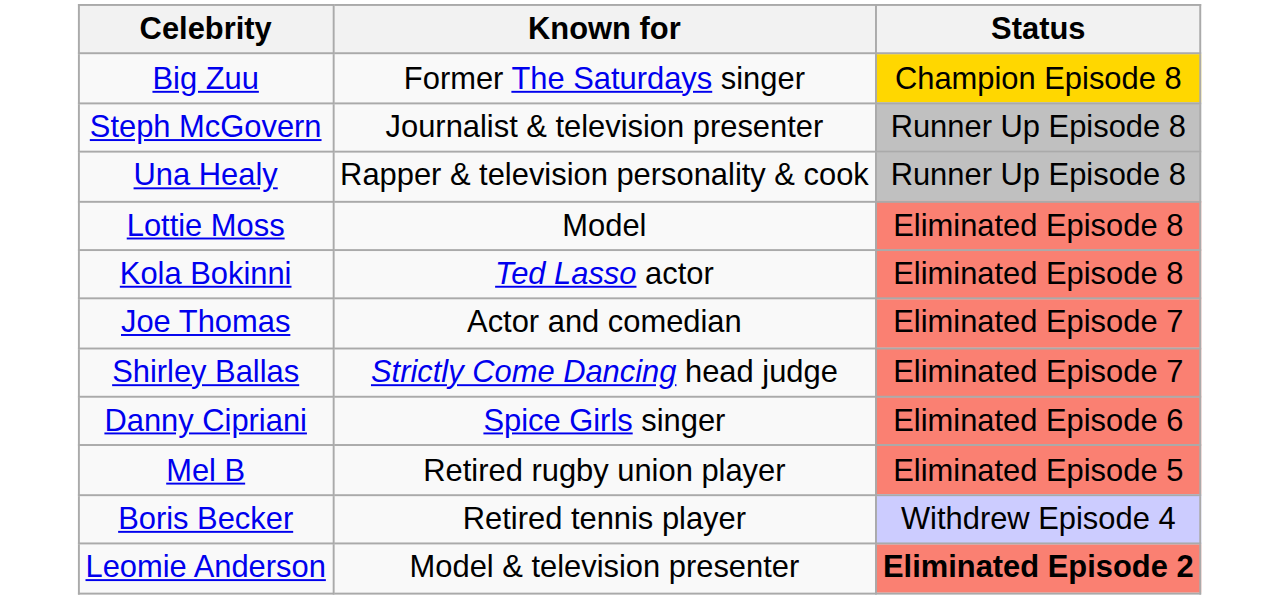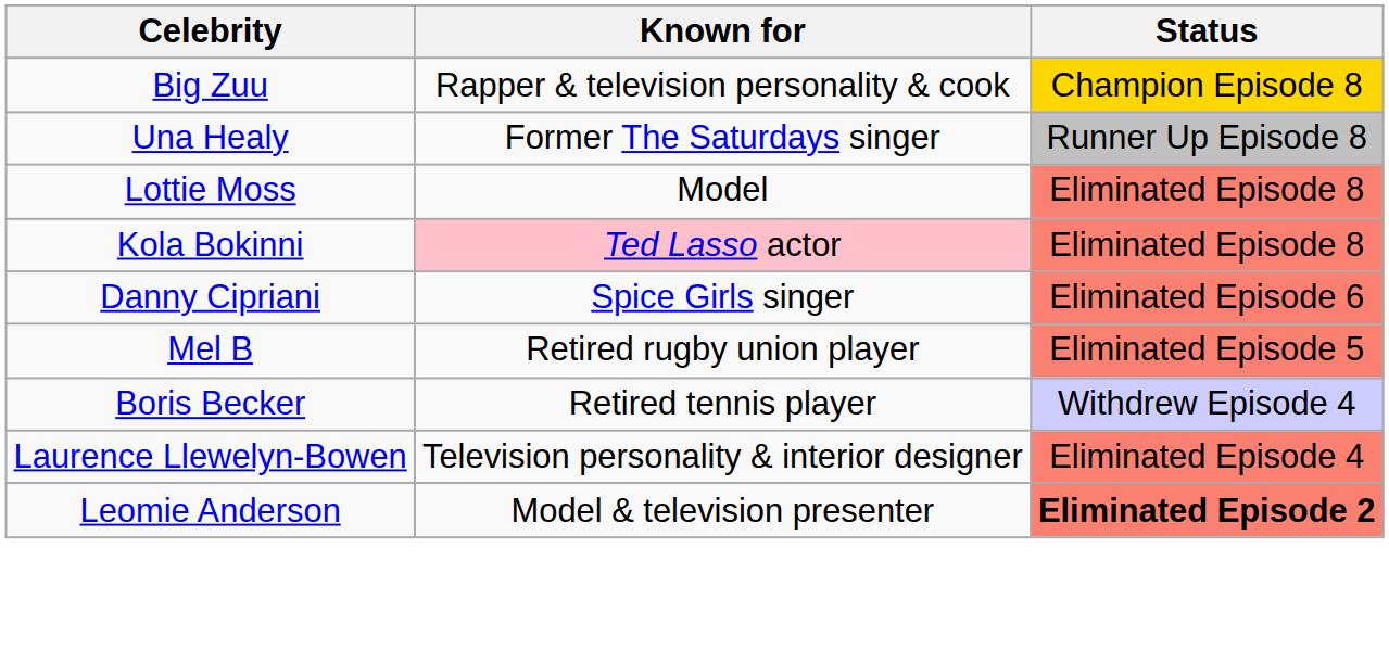 <table class="wikitable sortable" style="margin:auto; text-align:center;">
 <tr>
 <th>Celebrity</th>
 <th>Known for</th>
 <th>Status</th>
 </tr>
 <tr>
 <td><a href='#'>Big Zuu</a></td>
-<td>Former <a href='#'>The Saturdays</a> singer</td>
+<td>Rapper & television personality & cook</td>
 <td bgcolor="gold">Champion Episode 8</td>
 </tr>
 <tr>
-<td><a href='#'>Steph McGovern</a></td>
-<td>Journalist & television presenter</td>
-<td bgcolor="silver">Runner Up Episode 8</td>
-</tr>
-<tr>
 <td><a href='#'>Una Healy</a></td>
-<td>Rapper & television personality & cook</td>
+<td>Former <a href='#'>The Saturdays</a> singer</td>
 <td bgcolor="silver">Runner Up Episode 8</td>
 </tr>
 <tr>
 <td><a href='#'>Lottie Moss</a></td>
 <td>Model</td>
 <td bgcolor="salmon">Eliminated Episode 8</td>
 </tr>
 <tr>
 <td><a href='#'>Kola Bokinni</a></td>
-<td><em><a href='#'>Ted Lasso</a></em> actor</td>
+<td style="background: pink;"><em><a href='#'>Ted Lasso</a></em> actor</td>
 <td bgcolor="salmon">Eliminated Episode 8</td>
-</tr>
-<tr>
-<td><a href='#'>Joe Thomas</a></td>
-<td>Actor and comedian</td>
-<td bgcolor="salmon">Eliminated Episode 7</td>
-</tr>
-<tr>
-<td><a href='#'>Shirley Ballas</a></td>
-<td><em><a href='#'>Strictly Come Dancing</a></em> head judge</td>
-<td bgcolor="salmon">Eliminated Episode 7</td>
 </tr>
 <tr>
 <td><a href='#'>Danny Cipriani</a></td>
 <td><a href='#'>Spice Girls</a> singer</td>
 <td bgcolor="salmon">Eliminated Episode 6</td>
 </tr>
 <tr>
 <td><a href='#'>Mel B</a></td>
 <td>Retired rugby union player</td>
 <td bgcolor="salmon">Eliminated Episode 5</td>
 </tr>
 <tr>
 <td><a href='#'>Boris Becker</a></td>
 <td>Retired tennis player</td>
 <td style= "background:#ccf">Withdrew Episode 4</td>
 </tr>
 <tr>
+<td><a href='#'>Laurence Llewelyn-Bowen</a></td>
+<td>Television personality & interior designer</td>
+<td bgcolor="salmon">Eliminated Episode 4</td>
+</tr>
+<tr>
 <td><a href='#'>Leomie Anderson</a></td>
 <td>Model & television presenter</td>
 <td bgcolor="salmon"><strong>Eliminated Episode 2</strong></td>
 </tr>
 </table>
